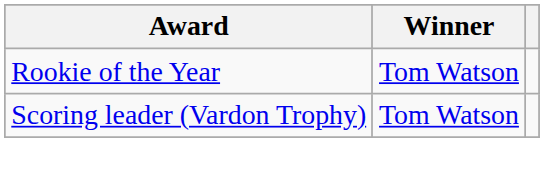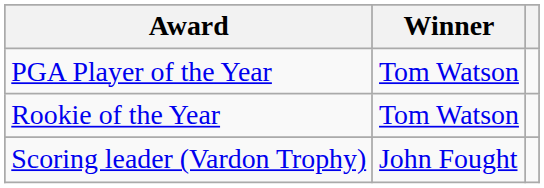 <table class="wikitable">
 <tr>
 <th>Award</th>
 <th>Winner</th>
 <th></th>
+</tr>
+<tr>
+<td><a href='#'>PGA Player of the Year</a></td>
+<td> <a href='#'>Tom Watson</a></td>
+<td></td>
 </tr>
 <tr>
 <td><a href='#'>Rookie of the Year</a></td>
 <td> <a href='#'>Tom Watson</a></td>
 <td></td>
 </tr>
 <tr>
 <td><a href='#'>Scoring leader (Vardon Trophy)</a></td>
-<td> <a href='#'>Tom Watson</a></td>
+<td> <a href='#'>John Fought</a></td>
 <td></td>
 </tr>
 </table>
